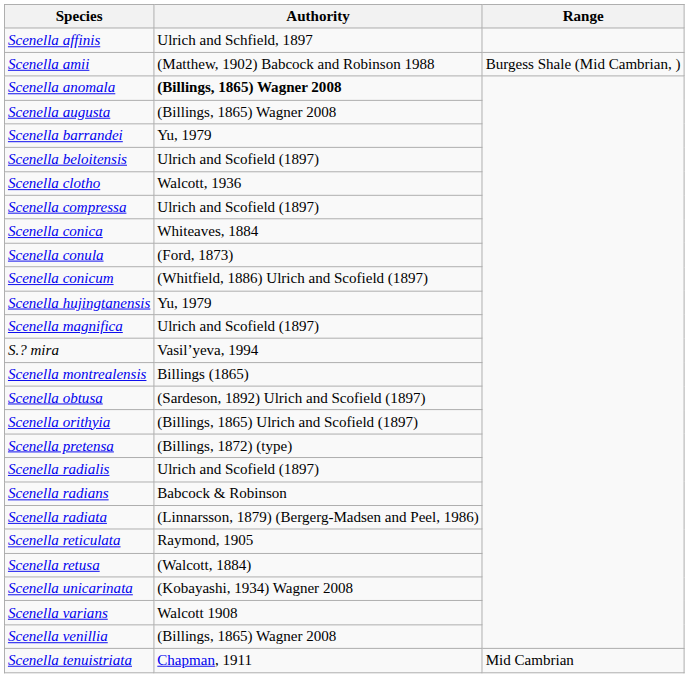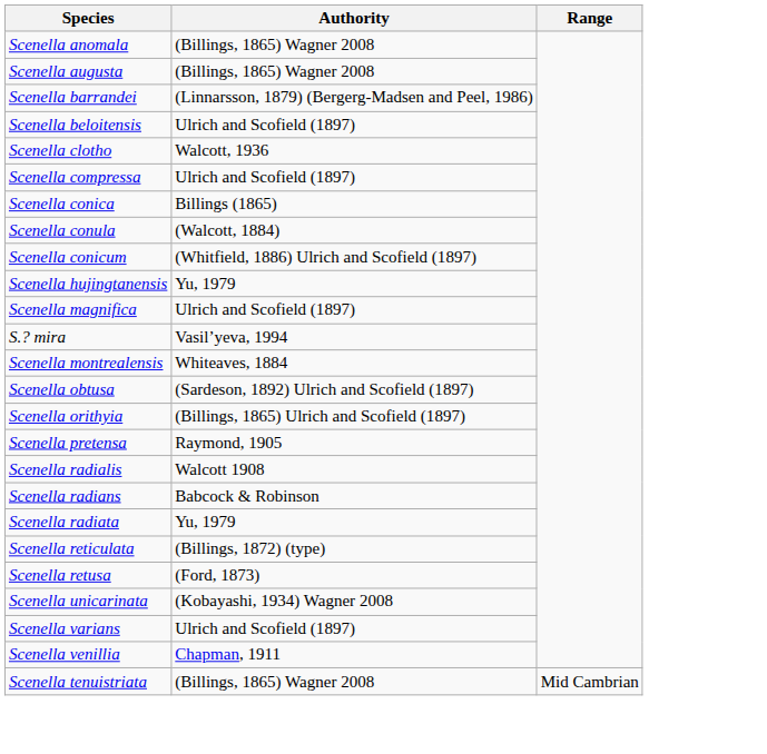 <table class="wikitable sortable">
 <tr>
 <th>Species</th>
 <th>Authority</th>
 <th>Range</th>
 </tr>
 <tr>
-<td><em><a href='#'>Scenella affinis</a></em></td>
-<td>Ulrich and Schfield, 1897</td>
-<td></td>
-</tr>
-<tr>
-<td><em><a href='#'>Scenella amii</a></em></td>
-<td>(Matthew, 1902) Babcock and Robinson 1988</td>
-<td>Burgess Shale (Mid Cambrian, )</td>
-</tr>
-<tr>
 <td><em><a href='#'>Scenella anomala</a></em></td>
-<td><strong>(Billings, 1865) Wagner 2008</strong></td>
+<td>(Billings, 1865) Wagner 2008</td>
 </tr>
 <tr>
 <td><em><a href='#'>Scenella augusta</a></em></td>
 <td>(Billings, 1865) Wagner 2008</td>
 </tr>
 <tr>
 <td><em><a href='#'>Scenella barrandei</a></em></td>
-<td>Yu, 1979</td>
+<td>(Linnarsson, 1879) (Bergerg-Madsen and Peel, 1986)</td>
 </tr>
 <tr>
 <td><em><a href='#'>Scenella beloitensis</a></em></td>
 <td>Ulrich and Scofield (1897)</td>
 </tr>
 <tr>
 <td><em><a href='#'>Scenella clotho</a></em></td>
 <td>Walcott, 1936</td>
 </tr>
 <tr>
 <td><em><a href='#'>Scenella compressa</a></em></td>
 <td>Ulrich and Scofield (1897)</td>
 </tr>
 <tr>
 <td><em><a href='#'>Scenella conica</a></em></td>
-<td>Whiteaves, 1884</td>
+<td>Billings (1865)</td>
 </tr>
 <tr>
 <td><em><a href='#'>Scenella conula</a></em></td>
-<td>(Ford, 1873)</td>
+<td>(Walcott, 1884)</td>
 </tr>
 <tr>
 <td><em><a href='#'>Scenella conicum</a></em></td>
 <td>(Whitfield, 1886) Ulrich and Scofield (1897)</td>
 </tr>
 <tr>
 <td><em><a href='#'>Scenella hujingtanensis</a></em></td>
 <td>Yu, 1979</td>
 </tr>
 <tr>
 <td><em><a href='#'>Scenella magnifica</a></em></td>
 <td>Ulrich and Scofield (1897)</td>
 </tr>
 <tr>
 <td><em>S.? mira </em></td>
 <td>Vasil’yeva, 1994</td>
 </tr>
 <tr>
 <td><em><a href='#'>Scenella montrealensis</a></em></td>
-<td>Billings (1865)</td>
+<td>Whiteaves, 1884</td>
 </tr>
 <tr>
 <td><em><a href='#'>Scenella obtusa</a></em></td>
 <td>(Sardeson, 1892) Ulrich and Scofield (1897)</td>
 </tr>
 <tr>
 <td><em><a href='#'>Scenella orithyia</a></em></td>
 <td>(Billings, 1865) Ulrich and Scofield (1897)</td>
 </tr>
 <tr>
 <td><em><a href='#'>Scenella pretensa</a></em></td>
-<td>(Billings, 1872) (type)</td>
+<td>Raymond, 1905</td>
 </tr>
 <tr>
 <td><em><a href='#'>Scenella radialis</a></em></td>
-<td>Ulrich and Scofield (1897)</td>
+<td>Walcott 1908</td>
 </tr>
 <tr>
 <td><em><a href='#'>Scenella radians</a></em></td>
 <td>Babcock & Robinson</td>
 </tr>
 <tr>
 <td><em><a href='#'>Scenella radiata</a></em></td>
-<td>(Linnarsson, 1879) (Bergerg-Madsen and Peel, 1986)</td>
+<td>Yu, 1979</td>
 </tr>
 <tr>
 <td><em><a href='#'>Scenella reticulata</a></em></td>
-<td>Raymond, 1905</td>
+<td>(Billings, 1872) (type)</td>
 </tr>
 <tr>
 <td><em><a href='#'>Scenella retusa</a></em></td>
-<td>(Walcott, 1884)</td>
+<td>(Ford, 1873)</td>
 </tr>
 <tr>
 <td><em><a href='#'>Scenella unicarinata</a></em></td>
 <td>(Kobayashi, 1934) Wagner 2008</td>
 </tr>
 <tr>
 <td><em><a href='#'>Scenella varians</a></em></td>
-<td>Walcott 1908</td>
+<td>Ulrich and Scofield (1897)</td>
 </tr>
 <tr>
 <td><em><a href='#'>Scenella venillia</a></em></td>
-<td>(Billings, 1865) Wagner 2008</td>
+<td><a href='#'>Chapman</a>, 1911</td>
 </tr>
 <tr>
 <td><em><a href='#'>Scenella tenuistriata</a></em></td>
-<td><a href='#'>Chapman</a>, 1911</td>
+<td>(Billings, 1865) Wagner 2008</td>
 <td>Mid Cambrian</td>
 </tr>
 </table>
